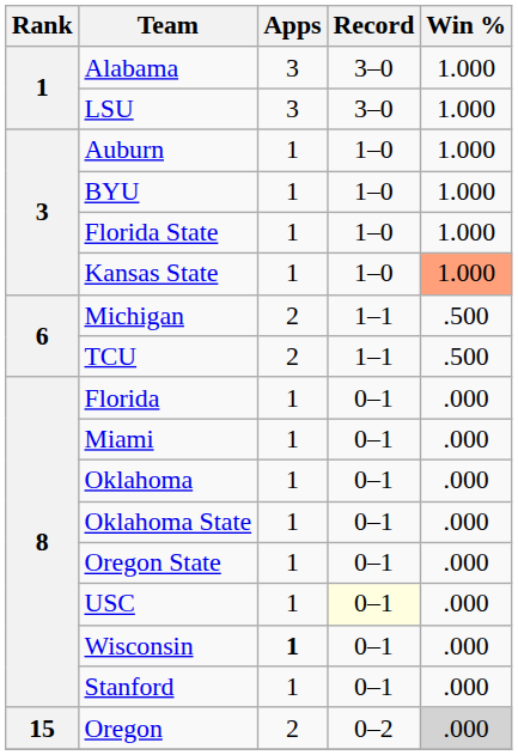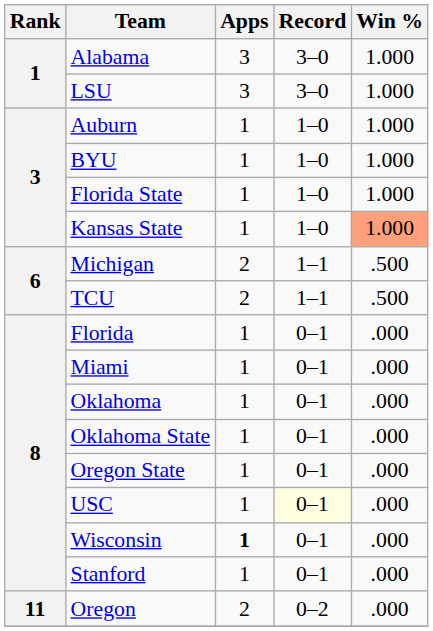 <table class=wikitable style="text-align:center;">
 <tr>
 <th>Rank</th>
 <th>Team</th>
 <th>Apps</th>
 <th>Record</th>
 <th>Win %</th>
 </tr>
 <tr>
 <th rowspan=2>1</th>
 <td align=left><a href='#'>Alabama</a></td>
 <td>3</td>
 <td>3–0</td>
 <td>1.000</td>
 </tr>
 <tr>
 <td align=left><a href='#'>LSU</a></td>
 <td>3</td>
 <td>3–0</td>
 <td>1.000</td>
 </tr>
 <tr>
 <th rowspan=4>3</th>
 <td align=left><a href='#'>Auburn</a></td>
 <td>1</td>
 <td>1–0</td>
 <td>1.000</td>
 </tr>
 <tr>
 <td align=left><a href='#'>BYU</a></td>
 <td>1</td>
 <td>1–0</td>
 <td>1.000</td>
 </tr>
 <tr>
 <td align=left><a href='#'>Florida State</a></td>
 <td>1</td>
 <td>1–0</td>
 <td>1.000</td>
 </tr>
 <tr>
 <td align=left><a href='#'>Kansas State</a></td>
 <td>1</td>
 <td>1–0</td>
 <td style="background: lightsalmon;">1.000</td>
 </tr>
 <tr>
 <th rowspan=2>6</th>
 <td align=left><a href='#'>Michigan</a></td>
 <td>2</td>
 <td>1–1</td>
 <td>.500</td>
 </tr>
 <tr>
 <td align=left><a href='#'>TCU</a></td>
 <td>2</td>
 <td>1–1</td>
 <td>.500</td>
 </tr>
 <tr>
 <th rowspan=8>8</th>
 <td align=left><a href='#'>Florida</a></td>
 <td>1</td>
 <td>0–1</td>
 <td>.000</td>
 </tr>
 <tr>
 <td align=left><a href='#'>Miami</a></td>
 <td>1</td>
 <td>0–1</td>
 <td>.000</td>
 </tr>
 <tr>
 <td align=left><a href='#'>Oklahoma</a></td>
 <td>1</td>
 <td>0–1</td>
 <td>.000</td>
 </tr>
 <tr>
 <td align=left><a href='#'>Oklahoma State</a></td>
 <td>1</td>
 <td>0–1</td>
 <td>.000</td>
 </tr>
 <tr>
 <td align=left><a href='#'>Oregon State</a></td>
 <td>1</td>
 <td>0–1</td>
 <td>.000</td>
 </tr>
 <tr>
 <td align=left><a href='#'>USC</a></td>
 <td>1</td>
 <td style="background: lightyellow;">0–1</td>
 <td>.000</td>
 </tr>
 <tr>
 <td align=left><a href='#'>Wisconsin</a></td>
 <td><strong>1</strong></td>
 <td>0–1</td>
 <td>.000</td>
 </tr>
 <tr>
 <td align=left><a href='#'>Stanford</a></td>
 <td>1</td>
 <td>0–1</td>
 <td>.000</td>
 </tr>
 <tr>
-<th rowspan=1>15</th>
+<th rowspan=1>11</th>
 <td align=left><a href='#'>Oregon</a></td>
 <td>2</td>
 <td>0–2</td>
-<td style="background: lightgrey;">.000</td>
+<td>.000</td>
 </tr>
 <tr>
 </tr>
 </table>
